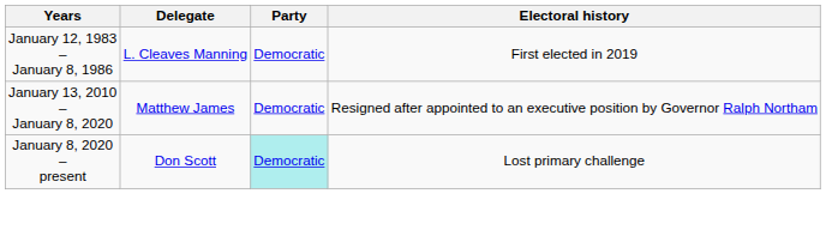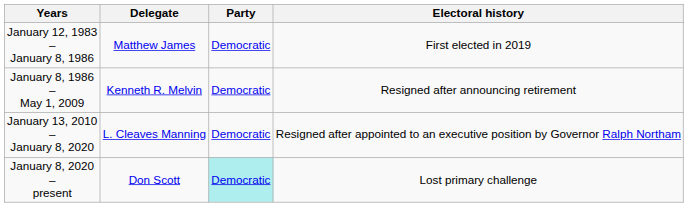 <table class=wikitable style="text-align:center">
 <tr valign=bottom>
 <th>Years</th>
 <th colspan=1>Delegate</th>
 <th>Party</th>
 <th>Electoral history</th>
 </tr>
 <tr>
 <td nowrap><span>January 12, 1983</span><br>–<br><span>January 8, 1986</span></td>
-<td><a href='#'>L. Cleaves Manning</a></td>
+<td><a href='#'>Matthew James</a></td>
 <td><a href='#'>Democratic</a></td>
 <td>First elected in 2019</td>
 </tr>
 <tr>
+<td nowrap><span>January 8, 1986</span><br>–<br><span>May 1, 2009</span></td>
+<td><a href='#'>Kenneth R. Melvin</a></td>
+<td><a href='#'>Democratic</a></td>
+<td>Resigned after announcing retirement</td>
+</tr>
+<tr>
 <td nowrap><span>January 13, 2010</span><br>–<br><span>January 8, 2020</span></td>
-<td><a href='#'>Matthew James</a></td>
+<td><a href='#'>L. Cleaves Manning</a></td>
 <td><a href='#'>Democratic</a></td>
 <td>Resigned after appointed to an executive position by Governor <a href='#'>Ralph Northam</a></td>
 </tr>
 <tr>
 <td nowrap><span>January 8, 2020</span><br>–<br><span>present</span></td>
 <td><a href='#'>Don Scott</a></td>
 <td style="background: paleturquoise;"><a href='#'>Democratic</a></td>
 <td>Lost primary challenge</td>
 </tr>
 </table>
